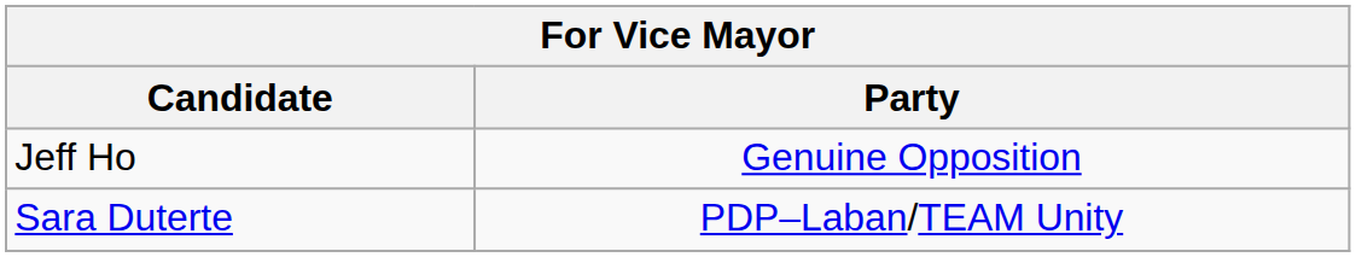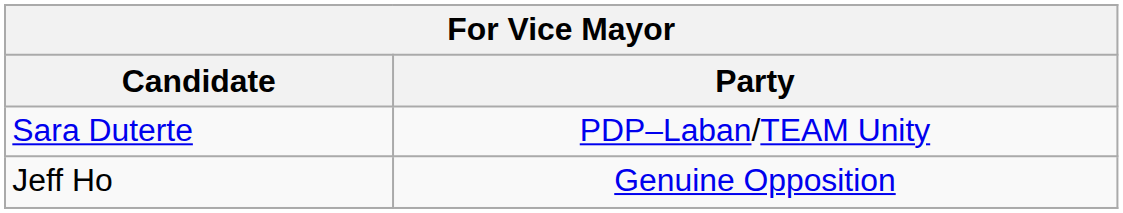 <table class="wikitable" style="width:35em">
 <tr>
 <th colspan=2>For Vice Mayor</th>
 </tr>
 <tr>
 <th>Candidate</th>
 <th>Party</th>
 </tr>
 <tr>
+<td><a href='#'>Sara Duterte</a></td>
+<td align="center"><a href='#'>PDP–Laban</a>/<a href='#'>TEAM Unity</a></td>
+</tr>
+<tr>
 <td>Jeff Ho</td>
 <td align="center"><a href='#'>Genuine Opposition</a></td>
 </tr>
-<tr>
-<td><a href='#'>Sara Duterte</a></td>
-<td align="center"><a href='#'>PDP–Laban</a>/<a href='#'>TEAM Unity</a></td>
-</tr>
 </table>
